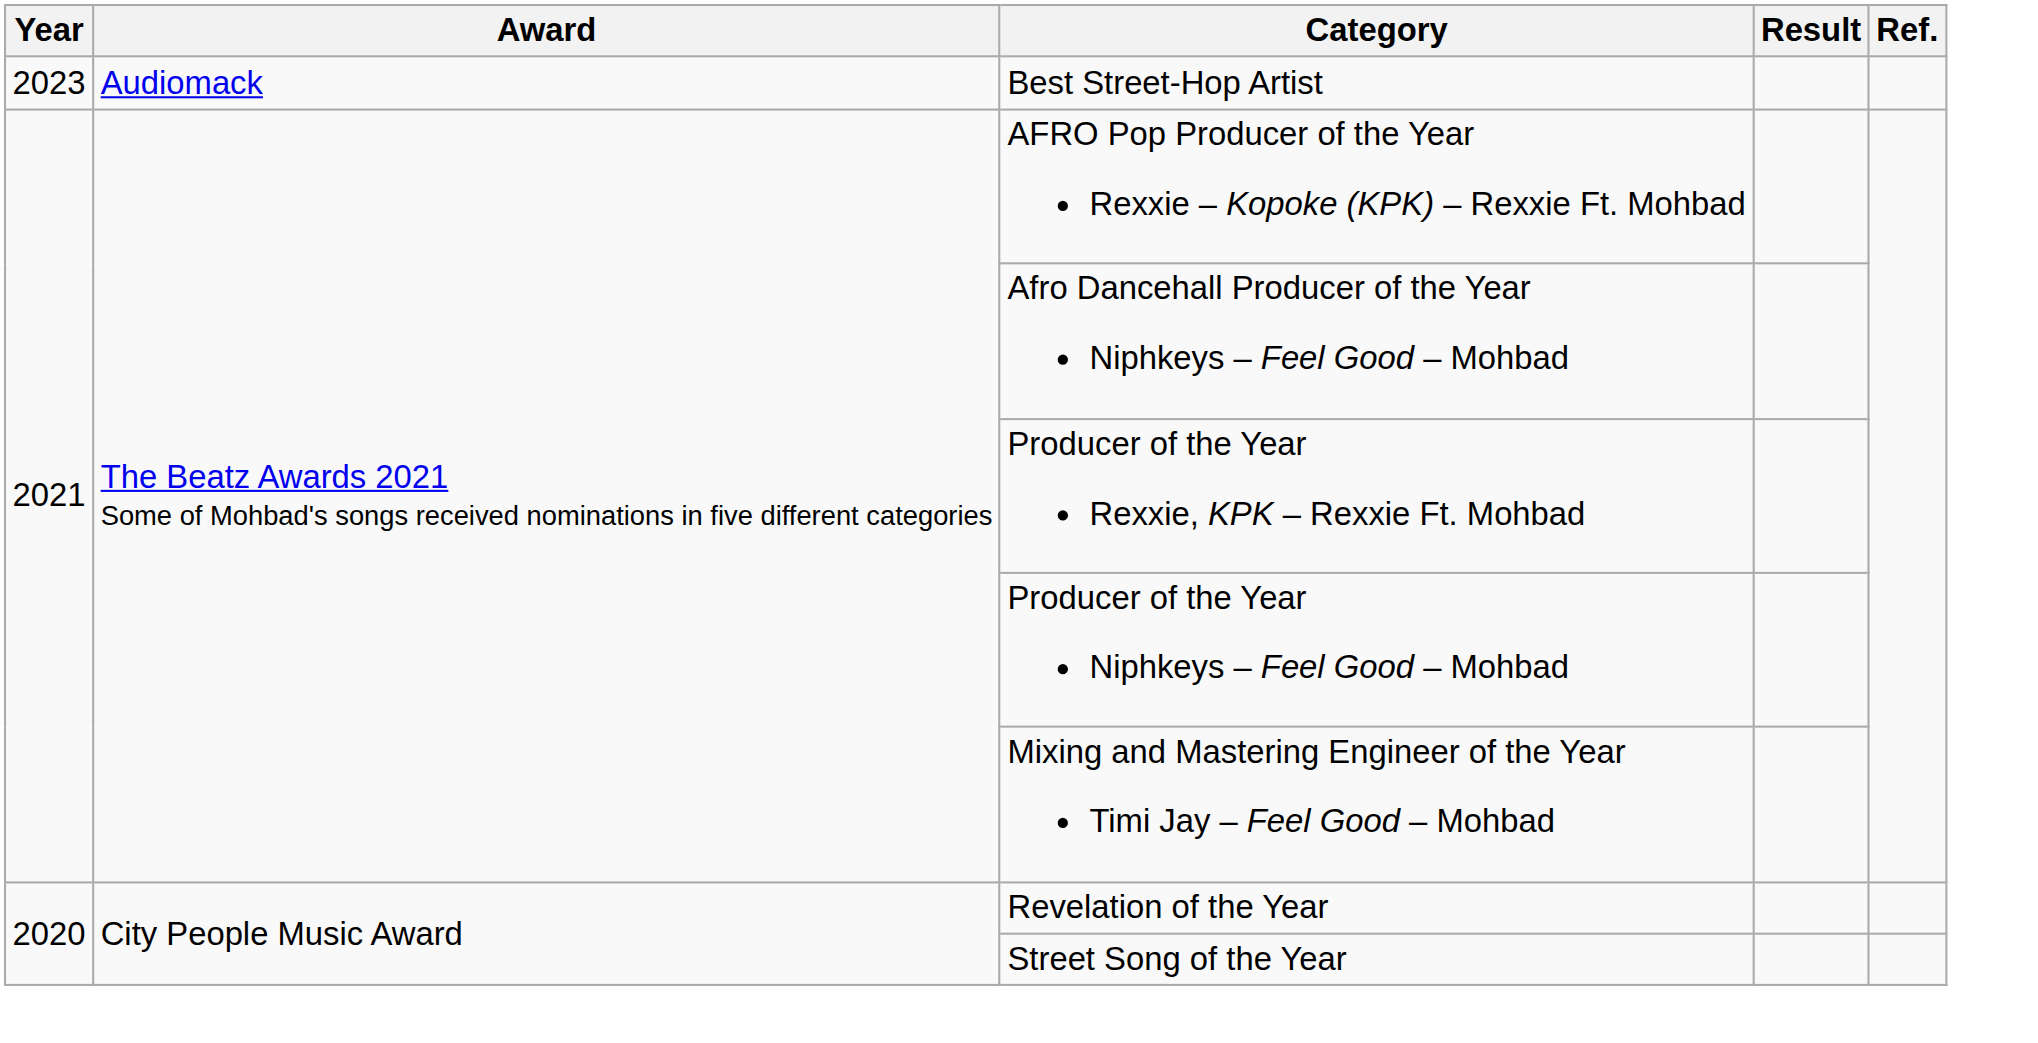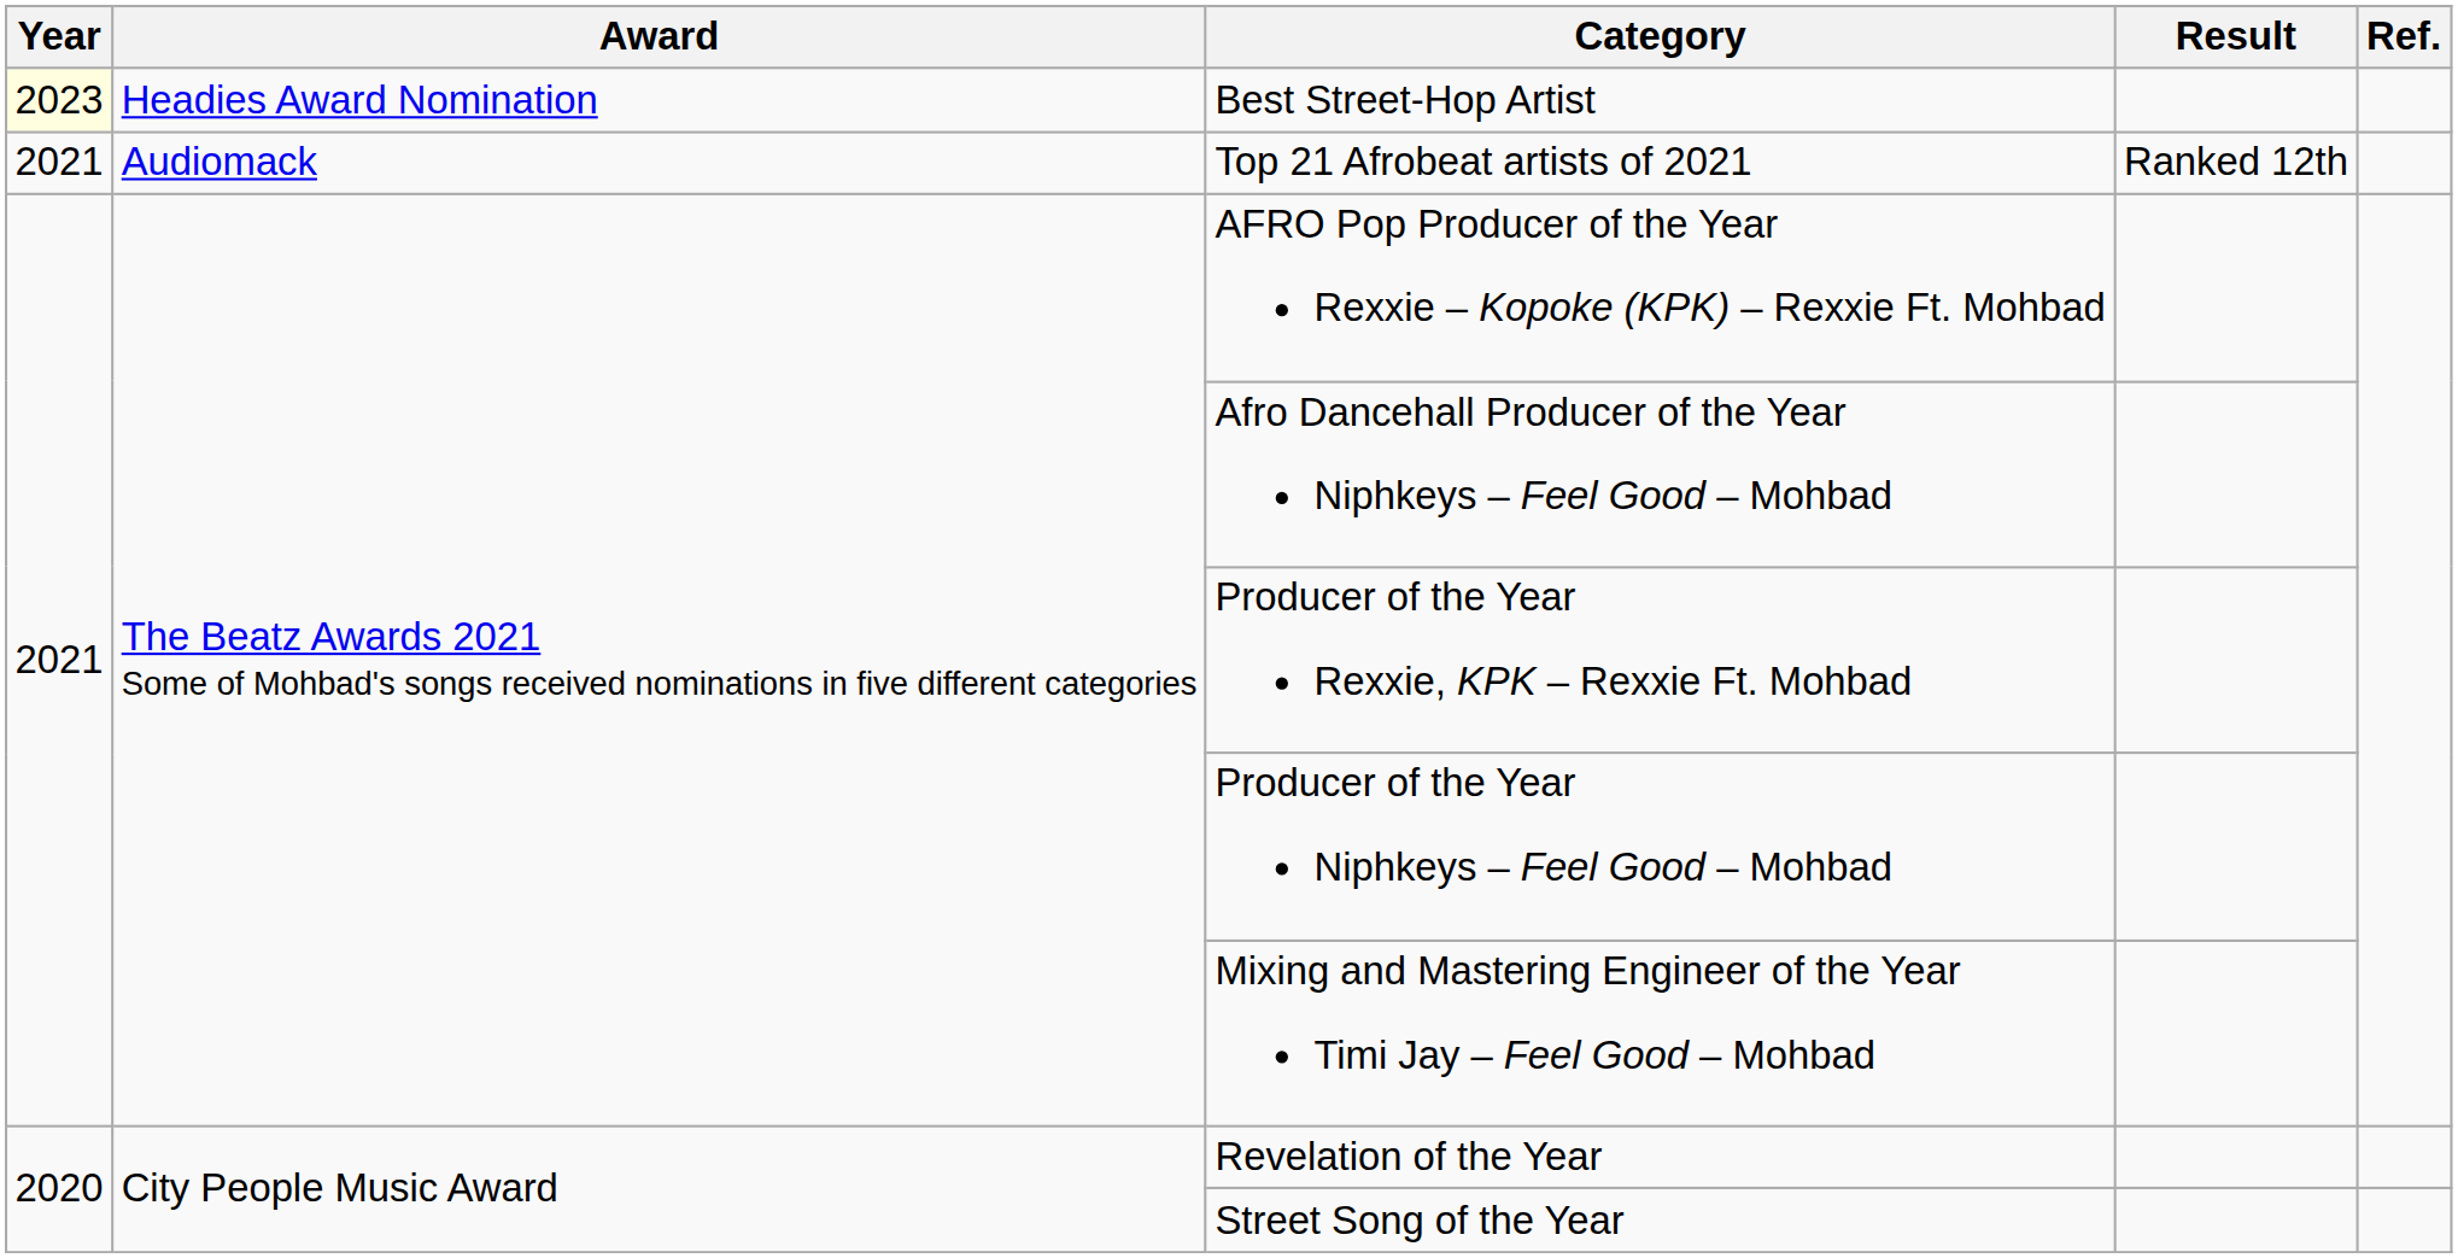 <table class="wikitable">
 <tr>
 <th>Year</th>
 <th>Award</th>
 <th>Category</th>
 <th>Result</th>
 <th>Ref.</th>
 </tr>
 <tr>
-<td>2023</td>
-<td><a href='#'>Audiomack</a></td>
+<td style="background: lightyellow;">2023</td>
+<td><a href='#'>Headies Award Nomination</a></td>
 <td>Best Street-Hop Artist</td>
 <td></td>
+<td></td>
+</tr>
+<tr>
+<td>2021</td>
+<td><a href='#'>Audiomack</a></td>
+<td>Top 21 Afrobeat artists of 2021</td>
+<td>Ranked 12th</td>
 <td></td>
 </tr>
 <tr>
 <td rowspan="5">2021</td>
 <td rowspan="5"><a href='#'>The Beatz Awards 2021</a><br><small>Some of Mohbad's songs received nominations in five different categories</small></td>
 <td>AFRO Pop Producer of the Year<br><ul><li>Rexxie – <em>Kopoke (KPK)</em> – Rexxie Ft. Mohbad</li></ul></td>
 <td></td>
 <td rowspan="5"></td>
 </tr>
 <tr>
 <td>Afro Dancehall Producer of the Year<br><ul><li>Niphkeys – <em>Feel Good</em> – Mohbad</li></ul></td>
 <td></td>
 </tr>
 <tr>
 <td>Producer of the Year<br><ul><li>Rexxie, <em>KPK</em> – Rexxie Ft. Mohbad</li></ul></td>
 <td></td>
 </tr>
 <tr>
 <td>Producer of the Year<br><ul><li>Niphkeys – <em>Feel Good</em> – Mohbad</li></ul></td>
 <td></td>
 </tr>
 <tr>
 <td>Mixing and Mastering Engineer of the Year<br><ul><li>Timi Jay – <em>Feel Good</em> – Mohbad</li></ul></td>
 <td></td>
 </tr>
 <tr>
 <td rowspan="2">2020</td>
 <td rowspan="2">City People Music Award</td>
 <td>Revelation of the Year</td>
 <td></td>
 <td></td>
 </tr>
 <tr>
 <td>Street Song of the Year</td>
 <td></td>
 <td></td>
 </tr>
 </table>
